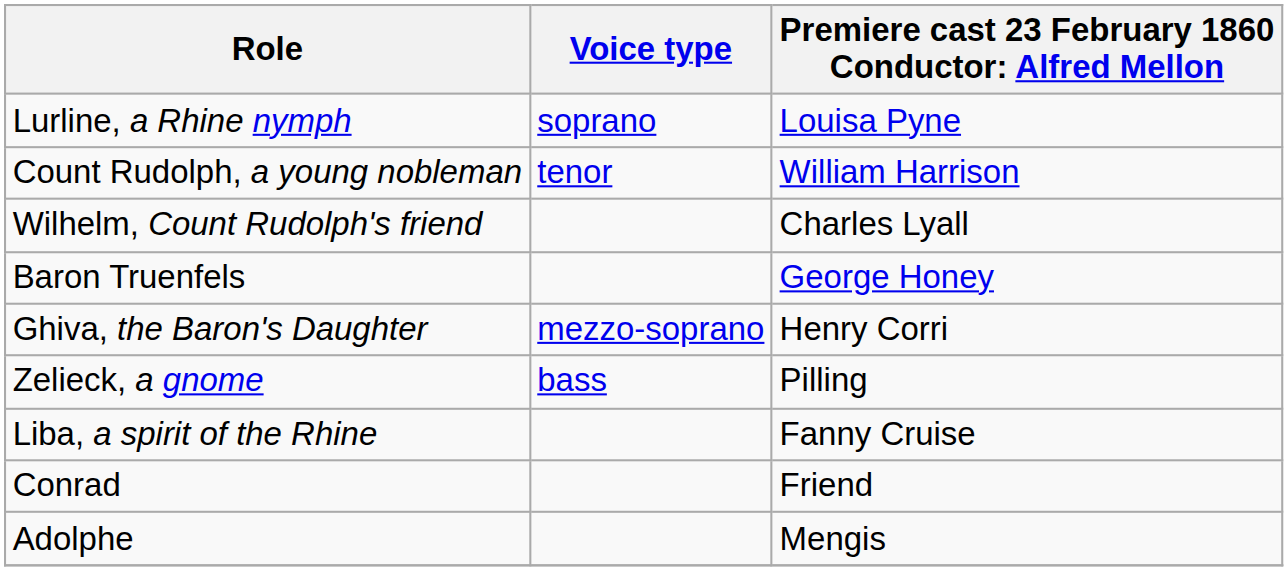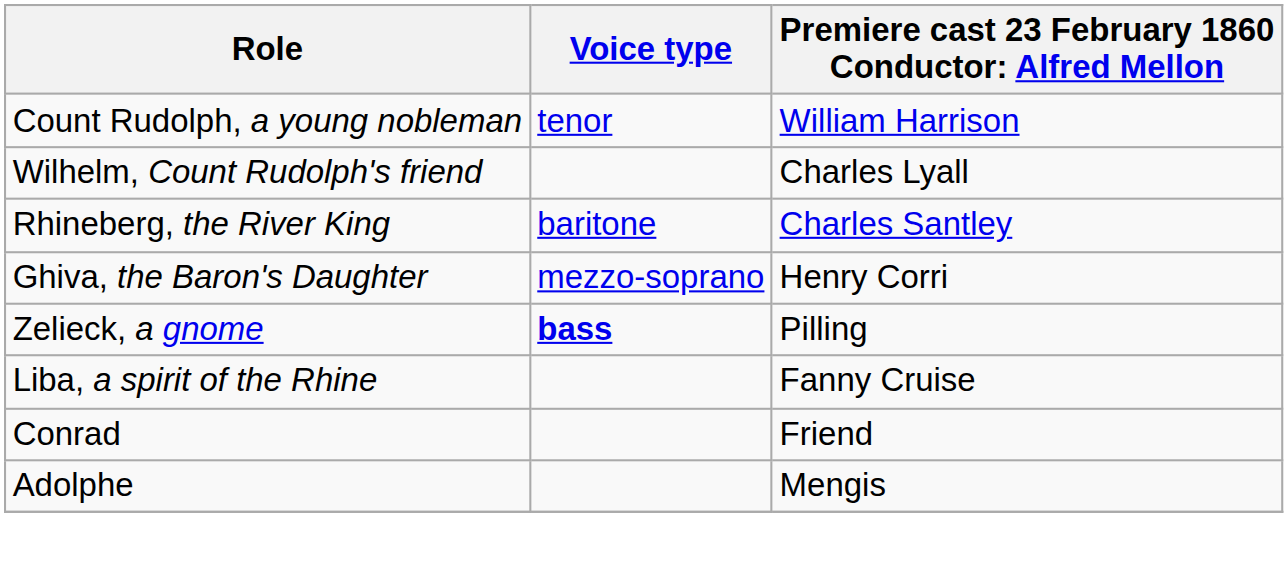 <table class="wikitable">
 <tr>
 <th>Role</th>
 <th><a href='#'>Voice type</a></th>
 <th>Premiere cast 23 February 1860<br>Conductor: <a href='#'>Alfred Mellon</a></th>
-</tr>
-<tr>
-<td>Lurline, <em>a Rhine <a href='#'>nymph</a></em></td>
-<td><a href='#'>soprano</a></td>
-<td><a href='#'>Louisa Pyne</a></td>
 </tr>
 <tr>
 <td>Count Rudolph, <em>a young nobleman</em></td>
 <td><a href='#'>tenor</a></td>
 <td><a href='#'>William Harrison</a></td>
 </tr>
 <tr>
 <td>Wilhelm, <em>Count Rudolph's friend</em></td>
 <td></td>
 <td>Charles Lyall</td>
 </tr>
 <tr>
-<td>Baron Truenfels</td>
-<td></td>
-<td><a href='#'>George Honey</a></td>
+<td>Rhineberg, <em>the River King</em></td>
+<td><a href='#'>baritone</a></td>
+<td><a href='#'>Charles Santley</a></td>
 </tr>
 <tr>
 <td>Ghiva, <em>the Baron's Daughter</em></td>
 <td><a href='#'>mezzo-soprano</a></td>
 <td>Henry Corri</td>
 </tr>
 <tr>
 <td>Zelieck, <em>a <a href='#'>gnome</a></em></td>
-<td><a href='#'>bass</a></td>
+<td><strong><a href='#'>bass</a></strong></td>
 <td>Pilling</td>
 </tr>
 <tr>
 <td>Liba, <em>a spirit of the Rhine</em></td>
 <td></td>
 <td>Fanny Cruise</td>
 </tr>
 <tr>
 <td>Conrad</td>
 <td></td>
 <td>Friend</td>
 </tr>
 <tr>
 <td>Adolphe</td>
 <td></td>
 <td>Mengis</td>
 </tr>
 <tr>
 </tr>
 </table>
